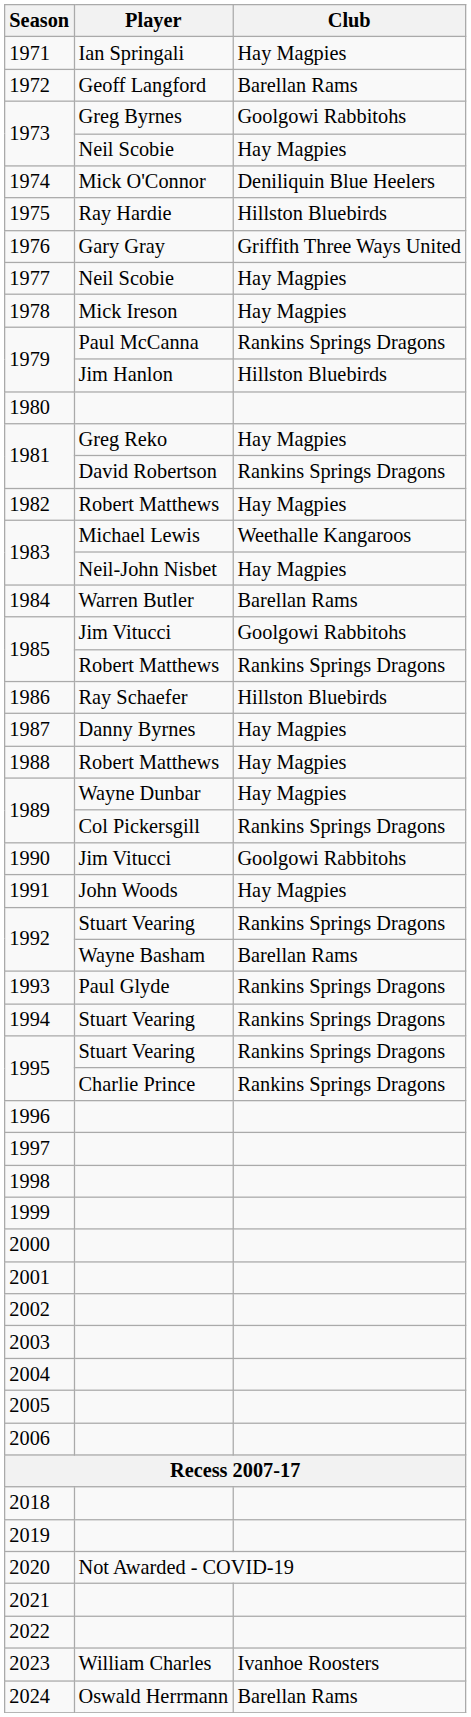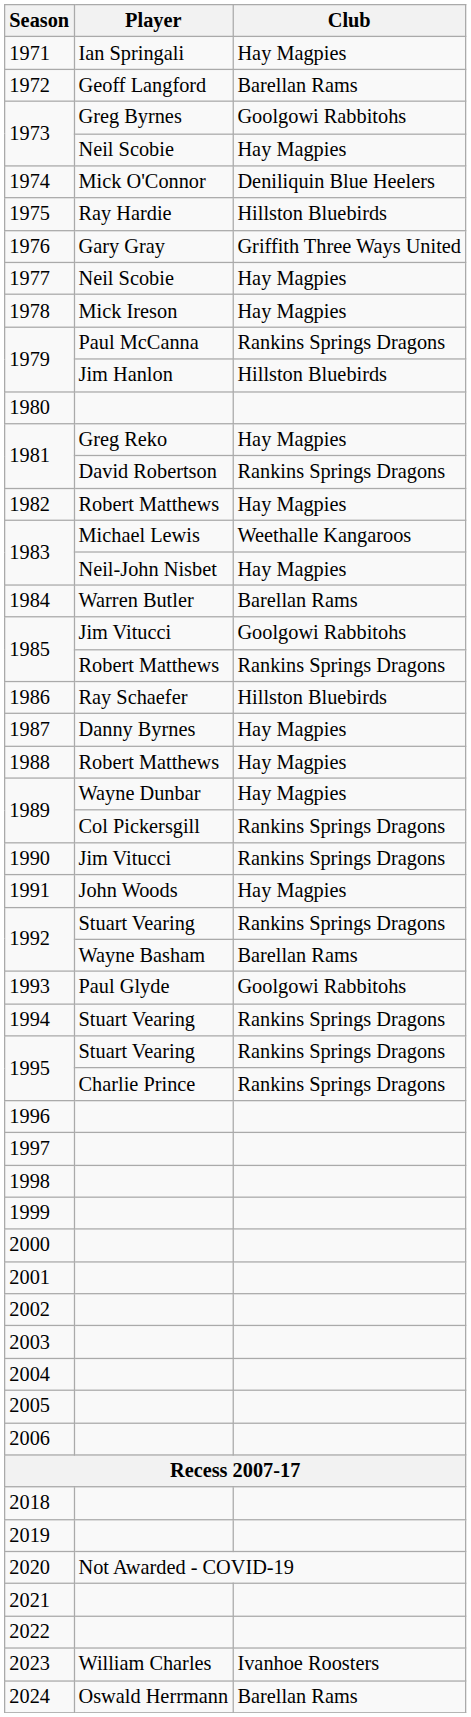 <table class="wikitable sortable">
 <tr>
 <th>Season</th>
 <th>Player</th>
 <th>Club</th>
 </tr>
 <tr>
 <td>1971</td>
 <td>Ian Springali</td>
 <td> Hay Magpies</td>
 </tr>
 <tr>
 <td>1972</td>
 <td>Geoff Langford</td>
 <td> Barellan Rams</td>
 </tr>
 <tr>
 <td rowspan="2">1973</td>
 <td>Greg Byrnes</td>
 <td> Goolgowi Rabbitohs</td>
 </tr>
 <tr>
 <td>Neil Scobie</td>
 <td> Hay Magpies</td>
 </tr>
 <tr>
 <td>1974</td>
 <td>Mick O'Connor</td>
 <td> Deniliquin Blue Heelers</td>
 </tr>
 <tr>
 <td>1975</td>
 <td>Ray Hardie</td>
 <td> Hillston Bluebirds</td>
 </tr>
 <tr>
 <td>1976</td>
 <td>Gary Gray</td>
 <td> Griffith Three Ways United</td>
 </tr>
 <tr>
 <td>1977</td>
 <td>Neil Scobie</td>
 <td> Hay Magpies</td>
 </tr>
 <tr>
 <td>1978</td>
 <td>Mick Ireson</td>
 <td> Hay Magpies</td>
 </tr>
 <tr>
 <td rowspan="2">1979</td>
 <td>Paul McCanna</td>
 <td> Rankins Springs Dragons</td>
 </tr>
 <tr>
 <td>Jim Hanlon</td>
 <td> Hillston Bluebirds</td>
 </tr>
 <tr>
 <td>1980</td>
 <td></td>
 <td></td>
 </tr>
 <tr>
 <td rowspan="2">1981</td>
 <td>Greg Reko</td>
 <td> Hay Magpies</td>
 </tr>
 <tr>
 <td>David Robertson</td>
 <td> Rankins Springs Dragons</td>
 </tr>
 <tr>
 <td>1982</td>
 <td>Robert Matthews</td>
 <td> Hay Magpies</td>
 </tr>
 <tr>
 <td rowspan="2">1983</td>
 <td>Michael Lewis</td>
 <td> Weethalle Kangaroos</td>
 </tr>
 <tr>
 <td>Neil-John Nisbet</td>
 <td> Hay Magpies</td>
 </tr>
 <tr>
 <td>1984</td>
 <td>Warren Butler</td>
 <td> Barellan Rams</td>
 </tr>
 <tr>
 <td rowspan="2">1985</td>
 <td>Jim Vitucci</td>
 <td> Goolgowi Rabbitohs</td>
 </tr>
 <tr>
 <td>Robert Matthews</td>
 <td> Rankins Springs Dragons</td>
 </tr>
 <tr>
 <td>1986</td>
 <td>Ray Schaefer</td>
 <td> Hillston Bluebirds</td>
 </tr>
 <tr>
 <td>1987</td>
 <td>Danny Byrnes</td>
 <td> Hay Magpies</td>
 </tr>
 <tr>
 <td>1988</td>
 <td>Robert Matthews</td>
 <td> Hay Magpies</td>
 </tr>
 <tr>
 <td rowspan="2">1989</td>
 <td>Wayne Dunbar</td>
 <td> Hay Magpies</td>
 </tr>
 <tr>
 <td>Col Pickersgill</td>
 <td> Rankins Springs Dragons</td>
 </tr>
 <tr>
 <td>1990</td>
 <td>Jim Vitucci</td>
-<td> Goolgowi Rabbitohs</td>
+<td> Rankins Springs Dragons</td>
 </tr>
 <tr>
 <td>1991</td>
 <td>John Woods</td>
 <td> Hay Magpies</td>
 </tr>
 <tr>
 <td rowspan="2">1992</td>
 <td>Stuart Vearing</td>
 <td> Rankins Springs Dragons</td>
 </tr>
 <tr>
 <td>Wayne Basham</td>
 <td> Barellan Rams</td>
 </tr>
 <tr>
 <td>1993</td>
 <td>Paul Glyde</td>
-<td> Rankins Springs Dragons</td>
+<td> Goolgowi Rabbitohs</td>
 </tr>
 <tr>
 <td>1994</td>
 <td>Stuart Vearing</td>
 <td> Rankins Springs Dragons</td>
 </tr>
 <tr>
 <td rowspan="2">1995</td>
 <td>Stuart Vearing</td>
 <td> Rankins Springs Dragons</td>
 </tr>
 <tr>
 <td>Charlie Prince</td>
 <td> Rankins Springs Dragons</td>
 </tr>
 <tr>
 <td>1996</td>
 <td></td>
 <td></td>
 </tr>
 <tr>
 <td>1997</td>
 <td></td>
 <td></td>
 </tr>
 <tr>
 <td>1998</td>
 <td></td>
 <td></td>
 </tr>
 <tr>
 <td>1999</td>
 <td></td>
 <td></td>
 </tr>
 <tr>
 <td>2000</td>
 <td></td>
 <td></td>
 </tr>
 <tr>
 <td>2001</td>
 <td></td>
 <td></td>
 </tr>
 <tr>
 <td>2002</td>
 <td></td>
 <td></td>
 </tr>
 <tr>
 <td>2003</td>
 <td></td>
 <td></td>
 </tr>
 <tr>
 <td>2004</td>
 <td></td>
 <td></td>
 </tr>
 <tr>
 <td>2005</td>
 <td></td>
 <td></td>
 </tr>
 <tr>
 <td>2006</td>
 <td></td>
 <td></td>
 </tr>
 <tr>
 <th colspan="3">Recess 2007-17</th>
 </tr>
 <tr>
 <td>2018</td>
 <td></td>
 <td></td>
 </tr>
 <tr>
 <td>2019</td>
 <td></td>
 <td></td>
 </tr>
 <tr>
 <td>2020</td>
 <td colspan="2">Not Awarded - COVID-19</td>
 </tr>
 <tr>
 <td>2021</td>
 <td></td>
 <td></td>
 </tr>
 <tr>
 <td>2022</td>
 <td></td>
 <td></td>
 </tr>
 <tr>
 <td>2023</td>
 <td>William Charles</td>
 <td> Ivanhoe Roosters</td>
 </tr>
 <tr>
 <td>2024</td>
 <td>Oswald Herrmann</td>
 <td> Barellan Rams</td>
 </tr>
 </table>
